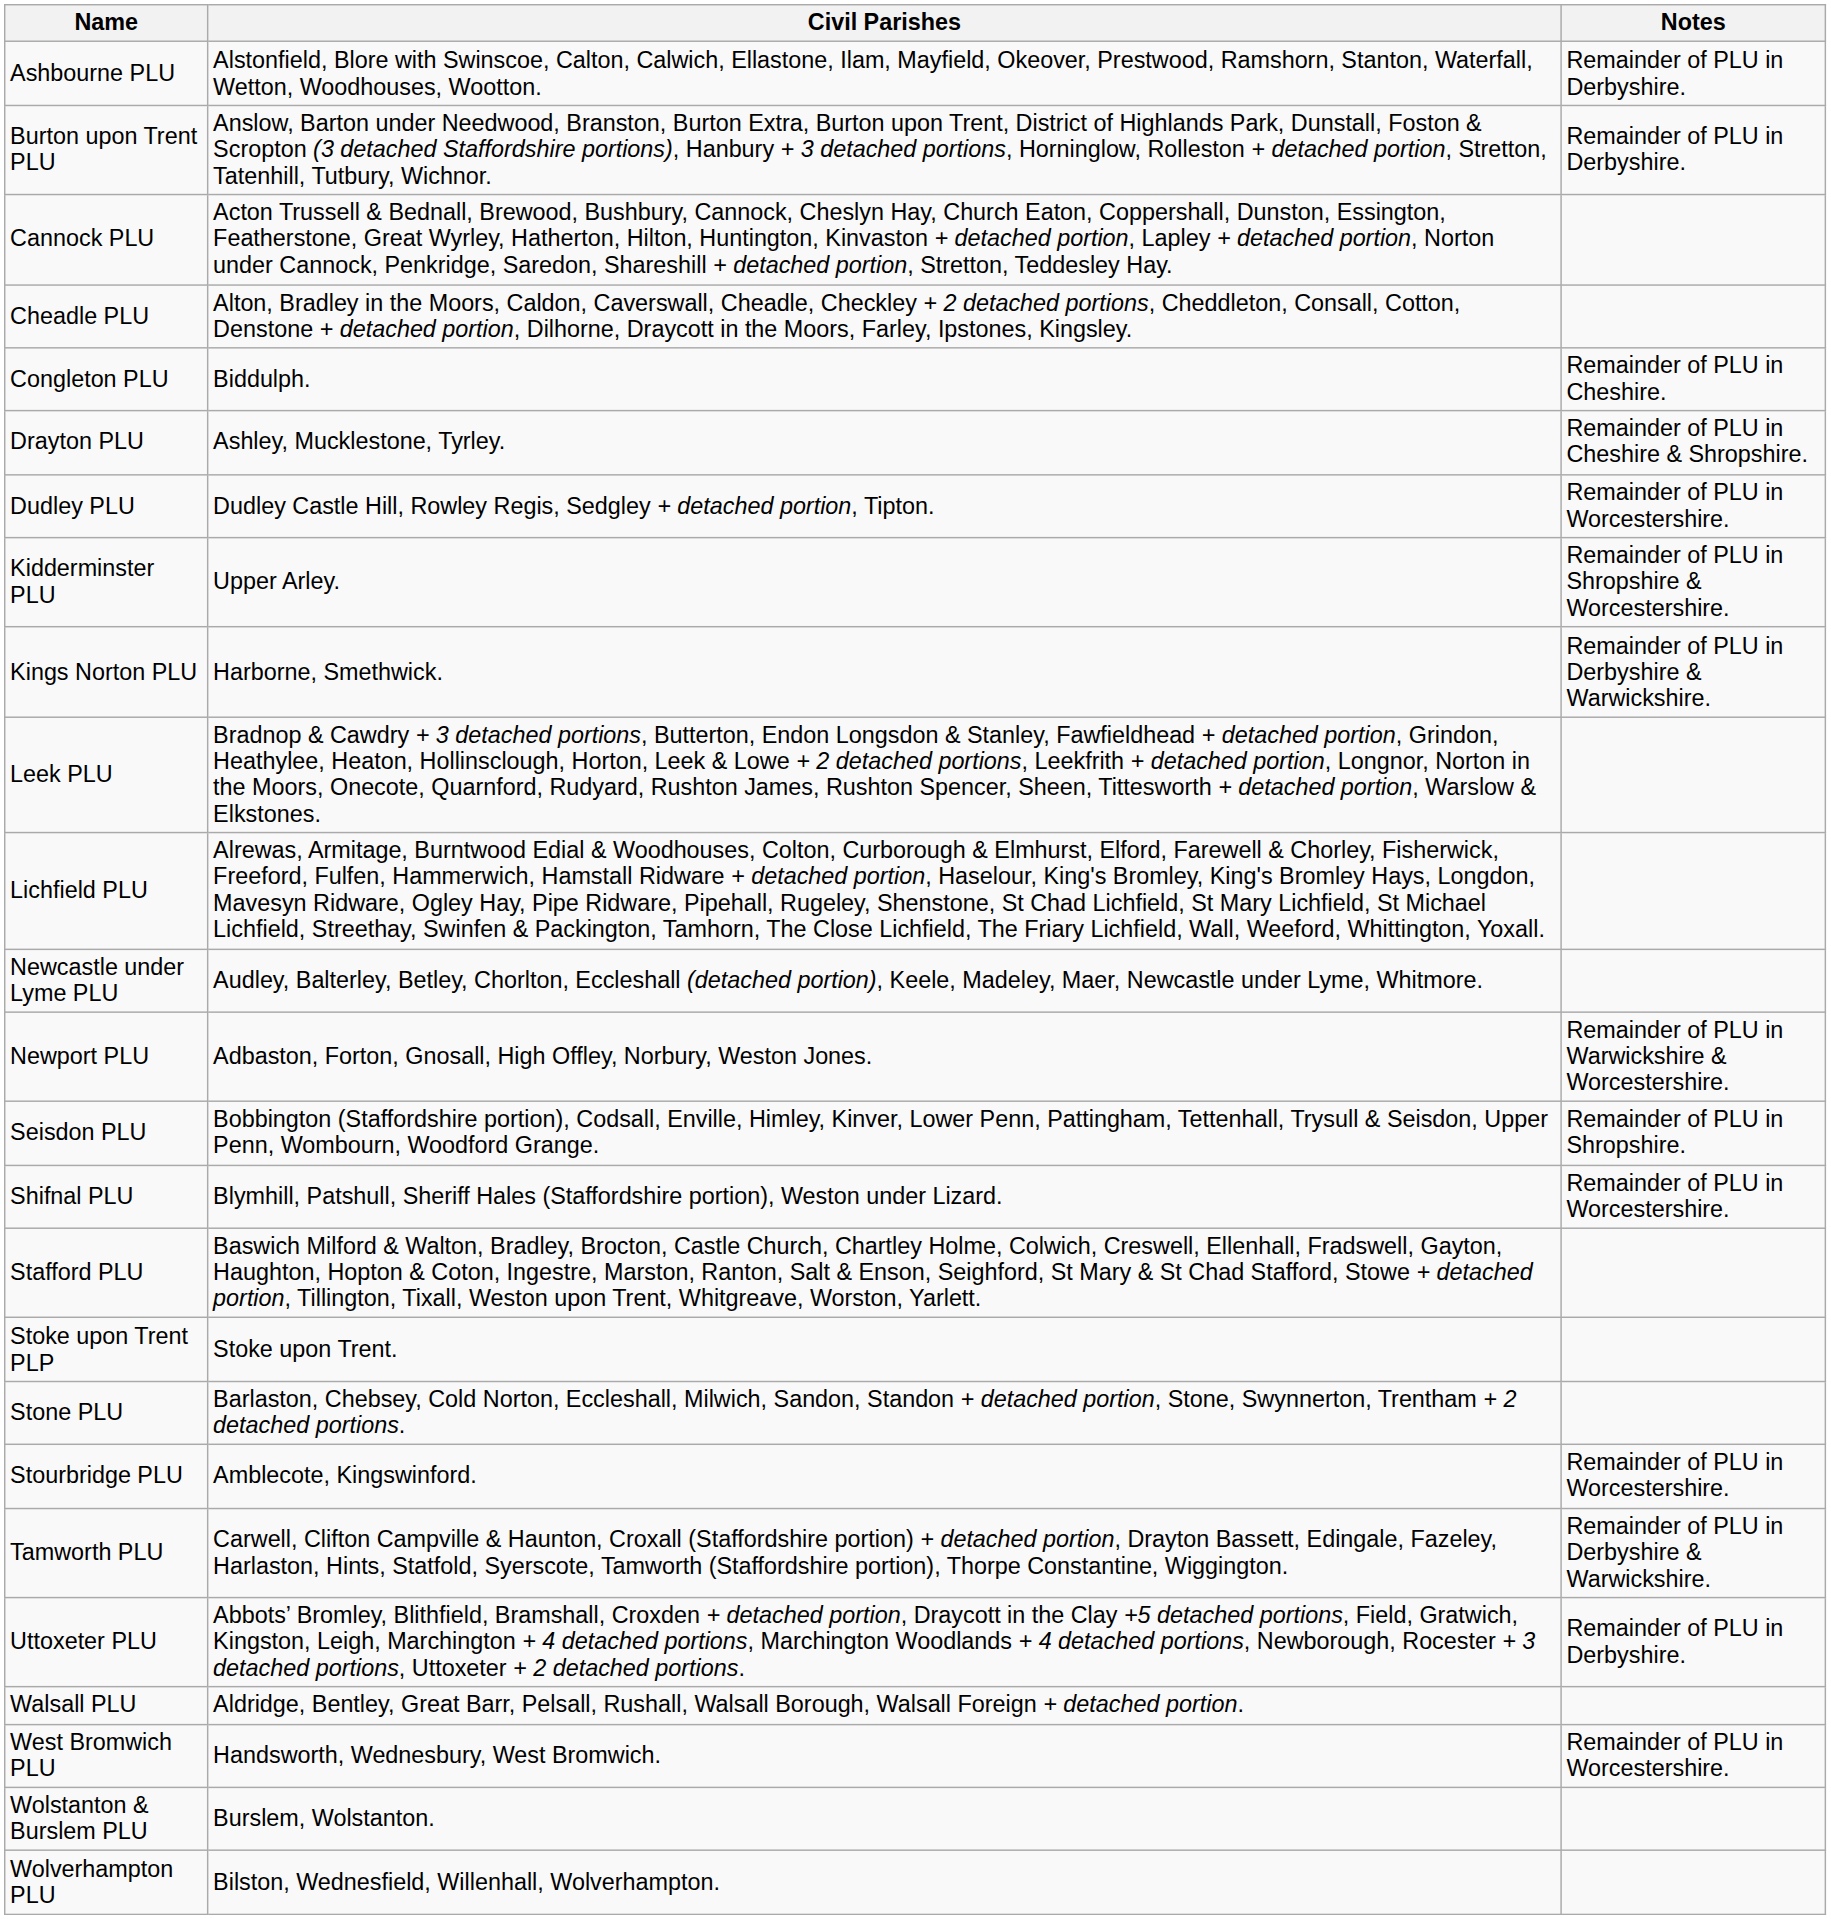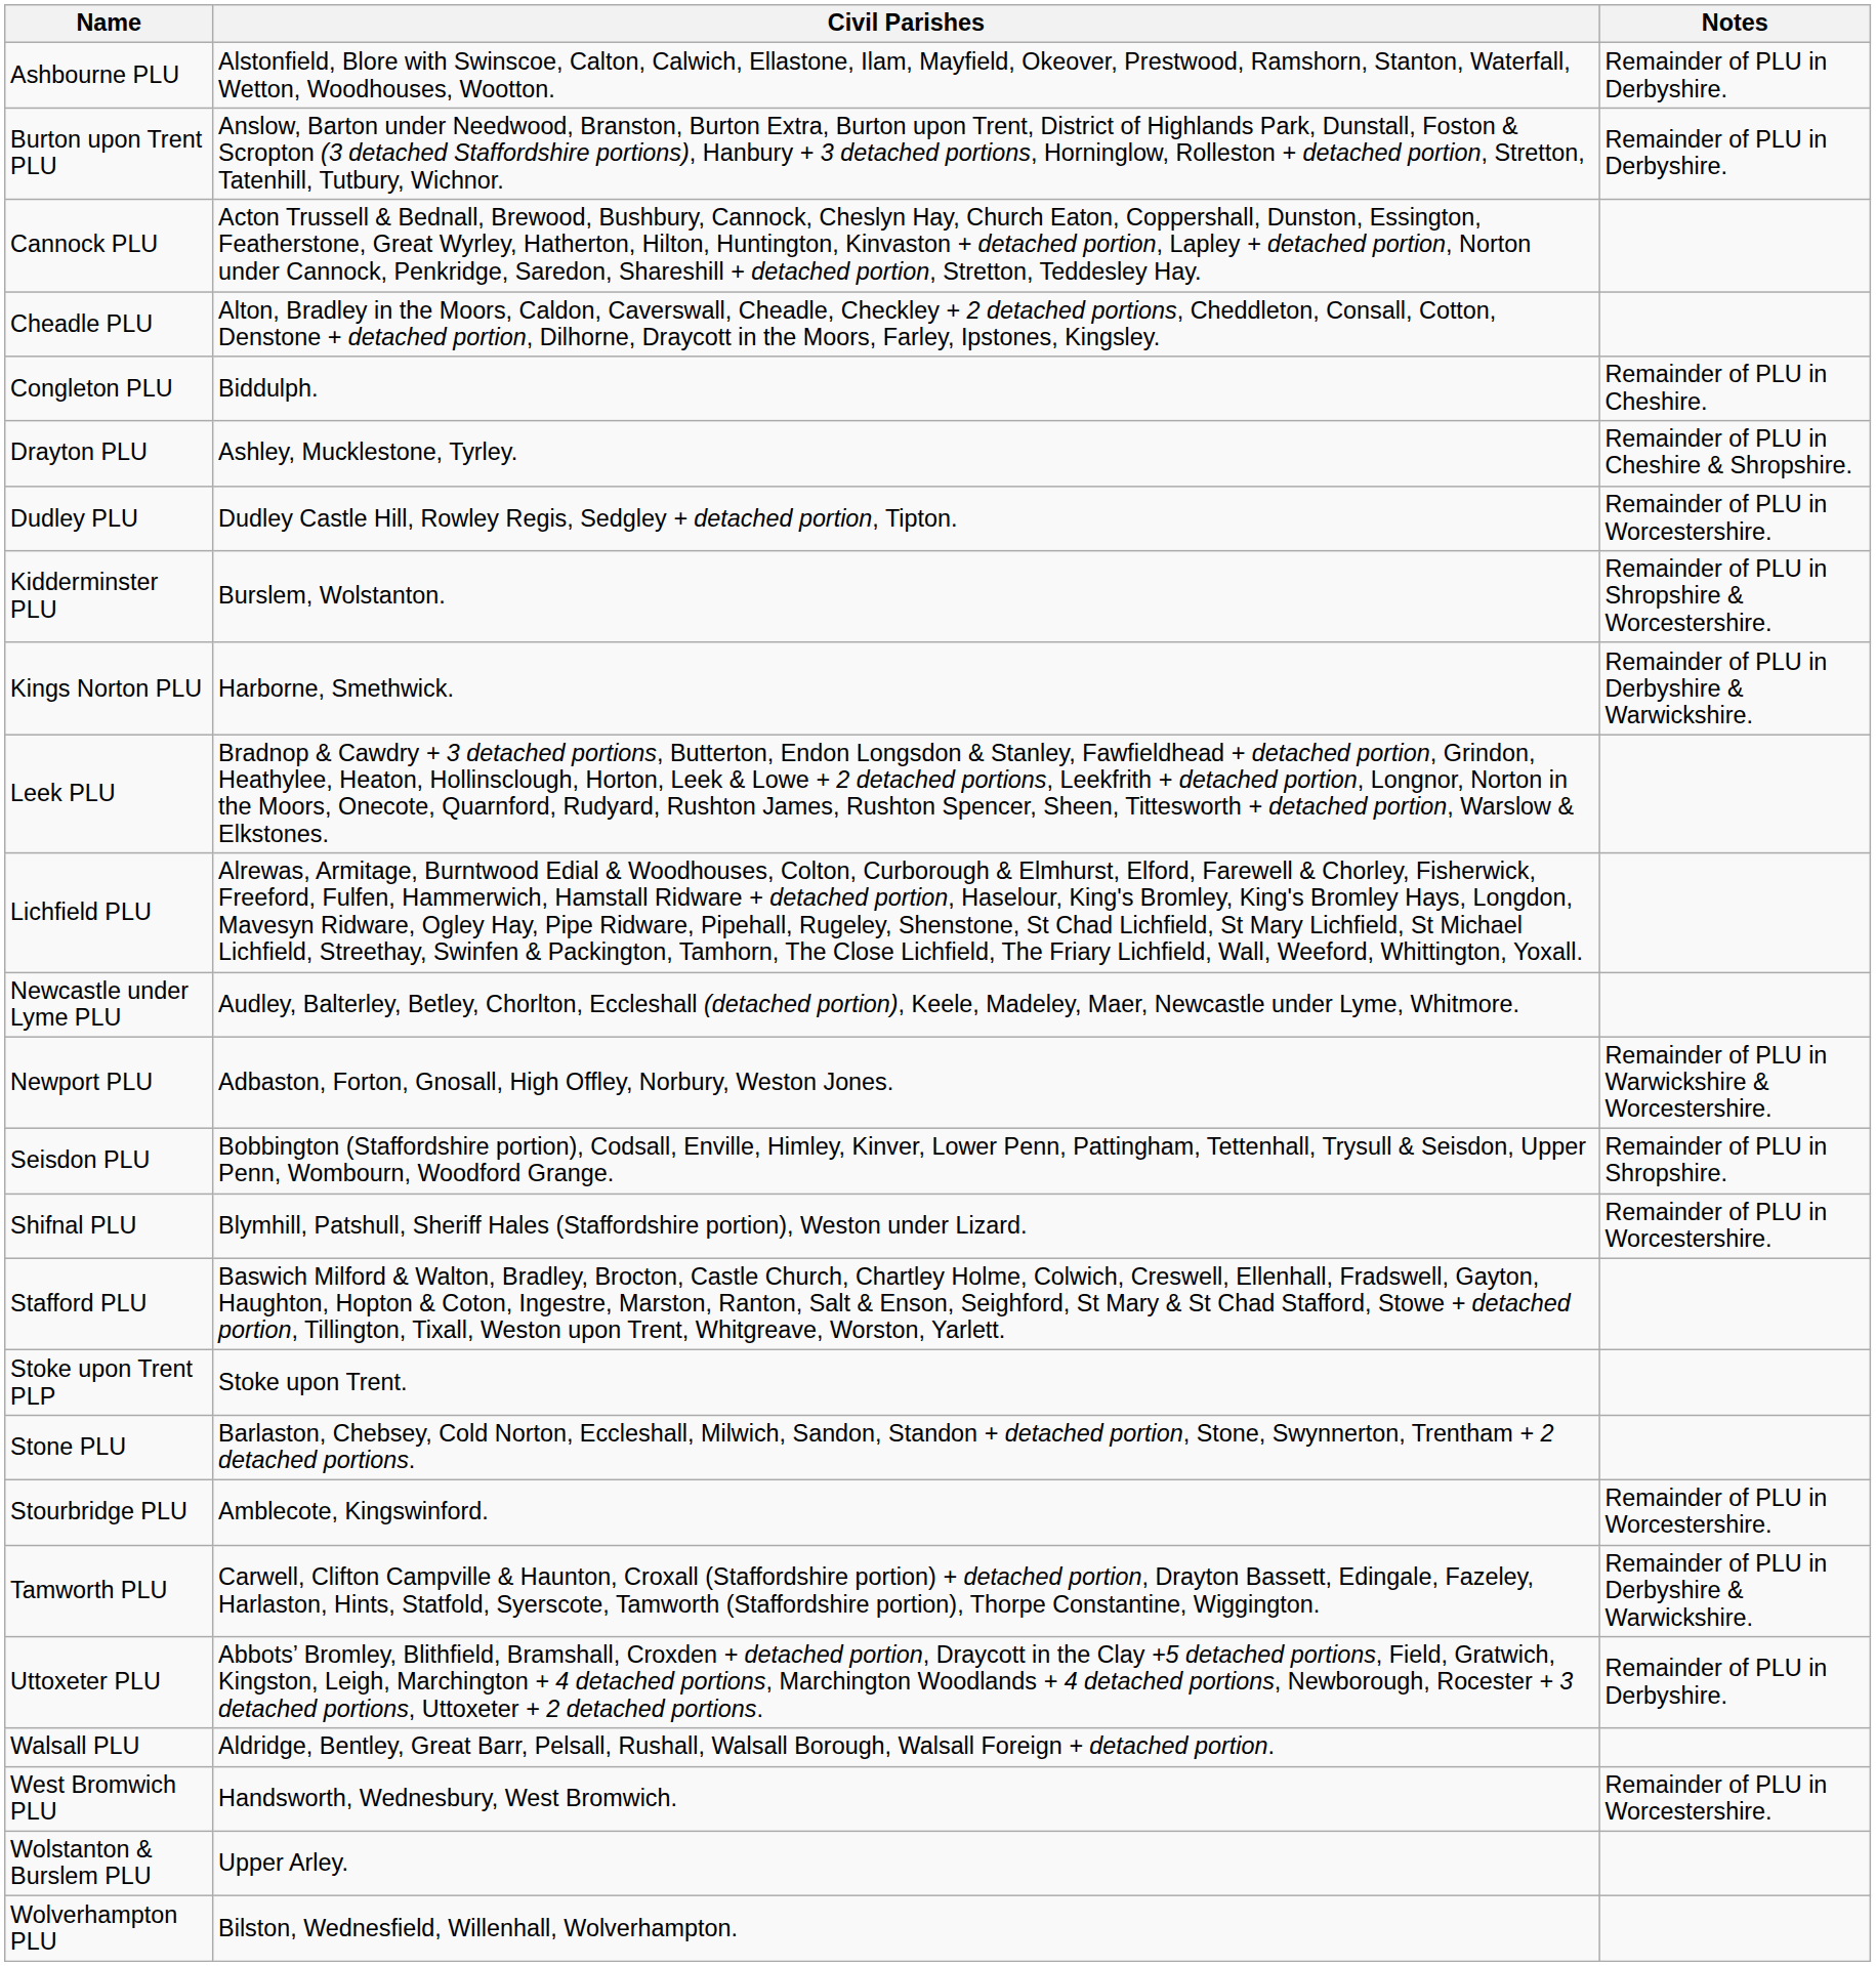 <table class="wikitable">
 <tr>
 <th>Name</th>
 <th>Civil Parishes</th>
 <th>Notes</th>
 </tr>
 <tr>
 <td>Ashbourne PLU</td>
 <td>Alstonfield, Blore with Swinscoe, Calton, Calwich, Ellastone, Ilam, Mayfield, Okeover, Prestwood, Ramshorn, Stanton, Waterfall, Wetton, Woodhouses, Wootton.</td>
 <td>Remainder of PLU in Derbyshire.</td>
 </tr>
 <tr>
 <td>Burton upon Trent PLU</td>
 <td>Anslow, Barton under Needwood, Branston, Burton Extra, Burton upon Trent, District of Highlands Park, Dunstall, Foston & Scropton <em>(3 detached Staffordshire portions)</em>, Hanbury <em>+ 3 detached portions</em>, Horninglow, Rolleston <em>+ detached portion</em>, Stretton, Tatenhill, Tutbury, Wichnor.</td>
 <td>Remainder of PLU in Derbyshire.</td>
 </tr>
 <tr>
 <td>Cannock PLU</td>
 <td>Acton Trussell & Bednall, Brewood, Bushbury, Cannock, Cheslyn Hay, Church Eaton, Coppershall, Dunston, Essington, Featherstone, Great Wyrley, Hatherton, Hilton, Huntington, Kinvaston <em>+ detached portion</em>, Lapley <em>+ detached portion</em>, Norton under Cannock, Penkridge, Saredon, Shareshill <em>+ detached portion</em>, Stretton, Teddesley Hay.</td>
 <td></td>
 </tr>
 <tr>
 <td>Cheadle PLU</td>
 <td>Alton, Bradley in the Moors, Caldon, Caverswall, Cheadle, Checkley <em>+ 2 detached portions</em>, Cheddleton, Consall, Cotton, Denstone <em>+ detached portion</em>, Dilhorne, Draycott in the Moors, Farley, Ipstones, Kingsley.</td>
 <td></td>
 </tr>
 <tr>
 <td>Congleton PLU</td>
 <td>Biddulph.</td>
 <td>Remainder of PLU in Cheshire.</td>
 </tr>
 <tr>
 <td>Drayton PLU</td>
 <td>Ashley, Mucklestone, Tyrley.</td>
 <td>Remainder of PLU in Cheshire & Shropshire.</td>
 </tr>
 <tr>
 <td>Dudley PLU</td>
 <td>Dudley Castle Hill, Rowley Regis, Sedgley <em>+ detached portion</em>, Tipton.</td>
 <td>Remainder of PLU in Worcestershire.</td>
 </tr>
 <tr>
 <td>Kidderminster PLU</td>
-<td>Upper Arley.</td>
+<td>Burslem, Wolstanton.</td>
 <td>Remainder of PLU in Shropshire & Worcestershire.</td>
 </tr>
 <tr>
 <td>Kings Norton PLU</td>
 <td>Harborne, Smethwick.</td>
 <td>Remainder of PLU in Derbyshire & Warwickshire.</td>
 </tr>
 <tr>
 <td>Leek PLU</td>
 <td>Bradnop & Cawdry <em>+ 3 detached portions</em>, Butterton, Endon Longsdon & Stanley, Fawfieldhead <em>+ detached portion</em>, Grindon, Heathylee, Heaton, Hollinsclough, Horton, Leek & Lowe <em>+ 2 detached portions</em>, Leekfrith <em>+ detached portion</em>, Longnor, Norton in the Moors, Onecote, Quarnford, Rudyard, Rushton James, Rushton Spencer, Sheen, Tittesworth <em>+ detached portion</em>, Warslow & Elkstones.</td>
 <td></td>
 </tr>
 <tr>
 <td>Lichfield PLU</td>
 <td>Alrewas, Armitage, Burntwood Edial & Woodhouses, Colton, Curborough & Elmhurst, Elford, Farewell & Chorley, Fisherwick, Freeford, Fulfen, Hammerwich, Hamstall Ridware <em>+ detached portion</em>, Haselour, King's Bromley, King's Bromley Hays, Longdon, Mavesyn Ridware, Ogley Hay, Pipe Ridware, Pipehall, Rugeley, Shenstone, St Chad Lichfield, St Mary Lichfield, St Michael Lichfield, Streethay, Swinfen & Packington, Tamhorn, The Close Lichfield, The Friary Lichfield, Wall, Weeford, Whittington, Yoxall.</td>
 <td></td>
 </tr>
 <tr>
 <td>Newcastle under Lyme PLU</td>
 <td>Audley, Balterley, Betley, Chorlton, Eccleshall <em>(detached portion)</em>, Keele, Madeley, Maer, Newcastle under Lyme, Whitmore.</td>
 <td></td>
 </tr>
 <tr>
 <td>Newport PLU</td>
 <td>Adbaston, Forton, Gnosall, High Offley, Norbury, Weston Jones.</td>
 <td>Remainder of PLU in Warwickshire & Worcestershire.</td>
 </tr>
 <tr>
 <td>Seisdon PLU</td>
 <td>Bobbington (Staffordshire portion), Codsall, Enville, Himley, Kinver, Lower Penn, Pattingham, Tettenhall, Trysull & Seisdon, Upper Penn, Wombourn, Woodford Grange.</td>
 <td>Remainder of PLU in Shropshire.</td>
 </tr>
 <tr>
 <td>Shifnal PLU</td>
 <td>Blymhill, Patshull, Sheriff Hales (Staffordshire portion), Weston under Lizard.</td>
 <td>Remainder of PLU in Worcestershire.</td>
 </tr>
 <tr>
 <td>Stafford PLU</td>
 <td>Baswich Milford & Walton, Bradley, Brocton, Castle Church, Chartley Holme, Colwich, Creswell, Ellenhall, Fradswell, Gayton, Haughton, Hopton & Coton, Ingestre, Marston, Ranton, Salt & Enson, Seighford, St Mary & St Chad Stafford, Stowe <em>+ detached portion</em>, Tillington, Tixall, Weston upon Trent, Whitgreave, Worston, Yarlett.</td>
 <td></td>
 </tr>
 <tr>
 <td>Stoke upon Trent PLP</td>
 <td>Stoke upon Trent.</td>
 <td></td>
 </tr>
 <tr>
 <td>Stone PLU</td>
 <td>Barlaston, Chebsey, Cold Norton, Eccleshall, Milwich, Sandon, Standon <em>+ detached portion</em>, Stone, Swynnerton, Trentham <em>+ 2 detached portions</em>.</td>
 <td></td>
 </tr>
 <tr>
 <td>Stourbridge PLU</td>
 <td>Amblecote, Kingswinford.</td>
 <td>Remainder of PLU in Worcestershire.</td>
 </tr>
 <tr>
 <td>Tamworth PLU</td>
 <td>Carwell, Clifton Campville & Haunton, Croxall (Staffordshire portion) <em>+ detached portion</em>, Drayton Bassett, Edingale, Fazeley, Harlaston, Hints, Statfold, Syerscote, Tamworth (Staffordshire portion), Thorpe Constantine, Wiggington.</td>
 <td>Remainder of PLU in Derbyshire & Warwickshire.</td>
 </tr>
 <tr>
 <td>Uttoxeter PLU</td>
 <td>Abbots’ Bromley, Blithfield, Bramshall, Croxden <em>+ detached portion</em>, Draycott in the Clay <em>+5 detached portions</em>, Field, Gratwich, Kingston, Leigh, Marchington <em>+ 4 detached portions</em>, Marchington Woodlands <em>+ 4 detached portions</em>, Newborough, Rocester <em>+ 3 detached portions</em>, Uttoxeter <em>+ 2 detached portions</em>.</td>
 <td>Remainder of PLU in Derbyshire.</td>
 </tr>
 <tr>
 <td>Walsall PLU</td>
 <td>Aldridge, Bentley, Great Barr, Pelsall, Rushall, Walsall Borough, Walsall Foreign <em>+ detached portion</em>.</td>
 <td></td>
 </tr>
 <tr>
 <td>West Bromwich PLU</td>
 <td>Handsworth, Wednesbury, West Bromwich.</td>
 <td>Remainder of PLU in Worcestershire.</td>
 </tr>
 <tr>
 <td>Wolstanton & Burslem PLU</td>
-<td>Burslem, Wolstanton.</td>
+<td>Upper Arley.</td>
 <td></td>
 </tr>
 <tr>
 <td>Wolverhampton PLU</td>
 <td>Bilston, Wednesfield, Willenhall, Wolverhampton.</td>
 <td></td>
 </tr>
 </table>
